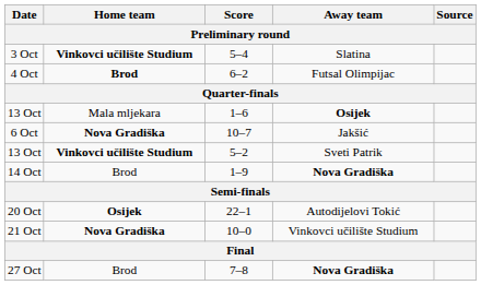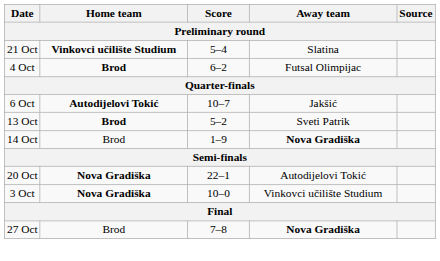 <table class="wikitable" style="text-align: center">
 <tr>
 <th>Date</th>
 <th width="200">Home team</th>
 <th width="80">Score</th>
 <th width="200">Away team</th>
 <th>Source</th>
 </tr>
 <tr>
 <th colspan="5">Preliminary round</th>
 </tr>
 <tr>
-<td>3 Oct</td>
+<td>21 Oct</td>
 <td><strong>Vinkovci učilište Studium</strong></td>
 <td>5–4</td>
 <td>Slatina</td>
 <td></td>
 </tr>
 <tr>
 <td>4 Oct</td>
 <td><strong>Brod</strong></td>
 <td>6–2</td>
 <td>Futsal Olimpijac</td>
 <td></td>
 </tr>
 <tr>
 <th colspan="5">Quarter-finals</th>
 </tr>
 <tr>
-<td>13 Oct</td>
-<td>Mala mljekara</td>
-<td>1–6</td>
-<td><strong>Osijek</strong></td>
-<td></td>
-</tr>
-<tr>
 <td>6 Oct</td>
-<td><strong>Nova Gradiška</strong></td>
+<td><strong>Autodijelovi Tokić</strong></td>
 <td>10–7</td>
 <td>Jakšić</td>
 <td></td>
 </tr>
 <tr>
 <td>13 Oct</td>
-<td><strong>Vinkovci učilište Studium</strong></td>
+<td><strong>Brod</strong></td>
 <td>5–2</td>
 <td>Sveti Patrik</td>
 <td></td>
 </tr>
 <tr>
 <td>14 Oct</td>
 <td>Brod</td>
 <td>1–9</td>
 <td><strong>Nova Gradiška</strong></td>
 <td></td>
 </tr>
 <tr>
 <th colspan="5">Semi-finals</th>
 </tr>
 <tr>
 <td>20 Oct</td>
-<td><strong>Osijek</strong></td>
+<td><strong>Nova Gradiška</strong></td>
 <td>22–1</td>
 <td>Autodijelovi Tokić</td>
 <td></td>
 </tr>
 <tr>
-<td>21 Oct</td>
+<td>3 Oct</td>
 <td><strong>Nova Gradiška</strong></td>
 <td>10–0</td>
 <td>Vinkovci učilište Studium</td>
 <td></td>
 </tr>
 <tr>
 <th colspan="5">Final</th>
 </tr>
 <tr>
 <td>27 Oct</td>
 <td>Brod</td>
 <td>7–8</td>
 <td><strong>Nova Gradiška</strong></td>
 <td></td>
 </tr>
 </table>
